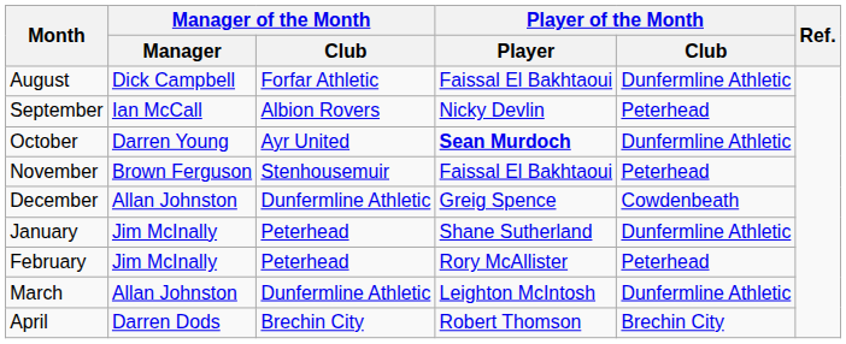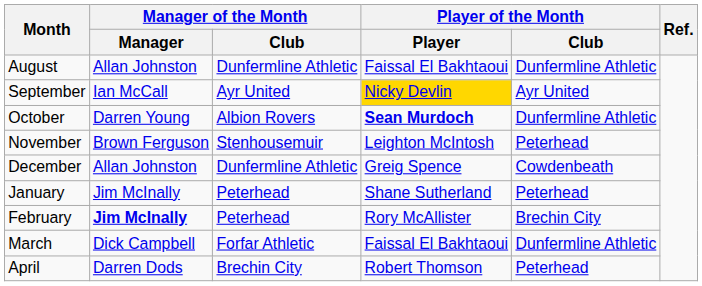 <table class="wikitable">
 <tr>
 <th rowspan="2">Month</th>
 <th colspan="2"><a href='#'>Manager of the Month</a></th>
 <th colspan="2"><a href='#'>Player of the Month</a></th>
 <th rowspan="2">Ref.</th>
 </tr>
 <tr>
 <th>Manager</th>
 <th>Club</th>
 <th>Player</th>
 <th>Club</th>
 </tr>
 <tr>
 <td>August</td>
-<td> <a href='#'>Dick Campbell</a></td>
-<td><a href='#'>Forfar Athletic</a></td>
+<td> <a href='#'>Allan Johnston</a></td>
+<td><a href='#'>Dunfermline Athletic</a></td>
 <td> <a href='#'>Faissal El Bakhtaoui</a></td>
 <td><a href='#'>Dunfermline Athletic</a></td>
 <td rowspan="9"></td>
 </tr>
 <tr>
 <td>September</td>
 <td> <a href='#'>Ian McCall</a></td>
-<td><a href='#'>Albion Rovers</a></td>
-<td> <a href='#'>Nicky Devlin</a></td>
-<td><a href='#'>Peterhead</a></td>
+<td><a href='#'>Ayr United</a></td>
+<td style="background: gold;"> <a href='#'>Nicky Devlin</a></td>
+<td><a href='#'>Ayr United</a></td>
 </tr>
 <tr>
 <td>October</td>
 <td> <a href='#'>Darren Young</a></td>
-<td><a href='#'>Ayr United</a></td>
+<td><a href='#'>Albion Rovers</a></td>
 <td><strong> <a href='#'>Sean Murdoch</a></strong></td>
 <td><a href='#'>Dunfermline Athletic</a></td>
 </tr>
 <tr>
 <td>November</td>
 <td> <a href='#'>Brown Ferguson</a></td>
 <td><a href='#'>Stenhousemuir</a></td>
-<td> <a href='#'>Faissal El Bakhtaoui</a></td>
+<td> <a href='#'>Leighton McIntosh</a></td>
 <td><a href='#'>Peterhead</a></td>
 </tr>
 <tr>
 <td>December</td>
 <td> <a href='#'>Allan Johnston</a></td>
 <td><a href='#'>Dunfermline Athletic</a></td>
 <td> <a href='#'>Greig Spence</a></td>
 <td><a href='#'>Cowdenbeath</a></td>
 </tr>
 <tr>
 <td>January</td>
 <td> <a href='#'>Jim McInally</a></td>
 <td><a href='#'>Peterhead</a></td>
 <td> <a href='#'>Shane Sutherland</a></td>
-<td><a href='#'>Dunfermline Athletic</a></td>
+<td><a href='#'>Peterhead</a></td>
 </tr>
 <tr>
 <td>February</td>
-<td> <a href='#'>Jim McInally</a></td>
+<td><strong> <a href='#'>Jim McInally</a></strong></td>
 <td><a href='#'>Peterhead</a></td>
 <td> <a href='#'>Rory McAllister</a></td>
-<td><a href='#'>Peterhead</a></td>
+<td><a href='#'>Brechin City</a></td>
 </tr>
 <tr>
 <td>March</td>
-<td> <a href='#'>Allan Johnston</a></td>
-<td><a href='#'>Dunfermline Athletic</a></td>
-<td> <a href='#'>Leighton McIntosh</a></td>
+<td> <a href='#'>Dick Campbell</a></td>
+<td><a href='#'>Forfar Athletic</a></td>
+<td> <a href='#'>Faissal El Bakhtaoui</a></td>
 <td><a href='#'>Dunfermline Athletic</a></td>
 </tr>
 <tr>
 <td>April</td>
 <td> <a href='#'>Darren Dods</a></td>
 <td><a href='#'>Brechin City</a></td>
 <td> <a href='#'>Robert Thomson</a></td>
-<td><a href='#'>Brechin City</a></td>
+<td><a href='#'>Peterhead</a></td>
 </tr>
 </table>
